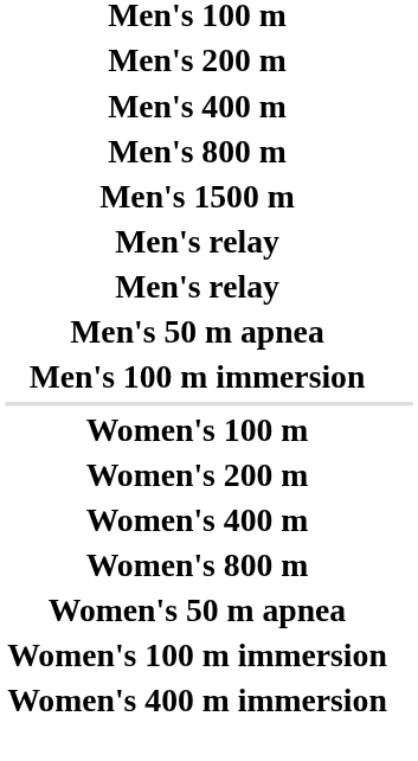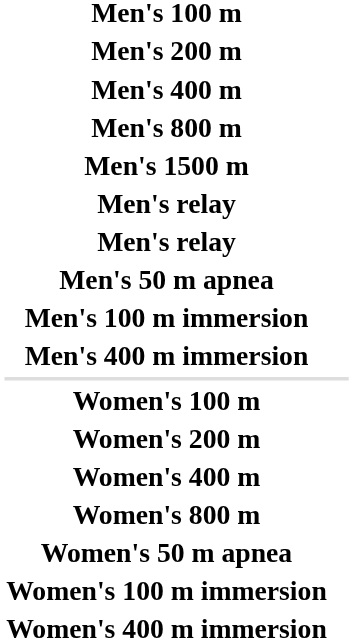 <table>
 <tr>
 <th scope="row">Men's 100 m</th>
 <td></td>
 <td></td>
 <td></td>
 </tr>
 <tr>
 <th scope="row">Men's 200 m</th>
 <td></td>
 <td></td>
 <td></td>
 </tr>
 <tr>
 <th scope="row">Men's 400 m</th>
 <td></td>
 <td></td>
 <td></td>
 </tr>
 <tr>
 <th scope="row">Men's 800 m</th>
 <td></td>
 <td></td>
 <td></td>
 </tr>
 <tr>
 <th scope="row">Men's 1500 m</th>
 <td></td>
 <td></td>
 <td></td>
 </tr>
 <tr>
 <th scope="row">Men's  relay</th>
 <td></td>
 <td></td>
 <td></td>
 </tr>
 <tr>
 <th scope="row">Men's  relay</th>
 <td></td>
 <td></td>
 <td></td>
 </tr>
 <tr>
 <th scope="row">Men's 50 m apnea</th>
 <td></td>
 <td></td>
 <td></td>
 </tr>
 <tr>
 <th scope="row">Men's 100 m immersion</th>
 <td></td>
 <td></td>
 <td></td>
 </tr>
+<tr>
+<th scope="row">Men's 400 m immersion</th>
+<td></td>
+<td></td>
+<td></td>
+</tr>
 <tr bgcolor=#DDDDDD>
 <td colspan=4></td>
 </tr>
 <tr>
 <th scope="row">Women's 100 m</th>
 <td></td>
 <td></td>
 <td></td>
 </tr>
 <tr>
 <th scope="row">Women's 200 m</th>
 <td></td>
 <td></td>
 <td></td>
 </tr>
 <tr>
 <th scope="row">Women's 400 m</th>
 <td></td>
 <td></td>
 <td></td>
 </tr>
 <tr>
 <th scope="row">Women's 800 m</th>
 <td></td>
 <td></td>
 <td></td>
 </tr>
 <tr>
 <th scope="row">Women's 50 m apnea</th>
 <td></td>
 <td></td>
 <td></td>
 </tr>
 <tr>
 <th scope="row">Women's 100 m immersion</th>
 <td></td>
 <td></td>
 <td></td>
 </tr>
 <tr>
 <th scope="row">Women's 400 m immersion</th>
 <td></td>
 <td></td>
 <td></td>
 </tr>
 </table>
